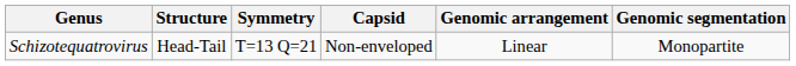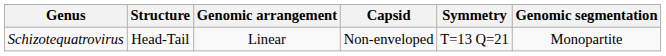 <table class="wikitable sortable" style="text-align:center">
 <tr>
 <th>Genus</th>
 <th>Structure</th>
+<th>Genomic arrangement</th>
+<th>Capsid</th>
 <th>Symmetry</th>
-<th>Capsid</th>
-<th>Genomic arrangement</th>
 <th>Genomic segmentation</th>
 </tr>
 <tr>
 <td><em>Schizotequatrovirus</em></td>
 <td>Head-Tail</td>
+<td>Linear</td>
+<td>Non-enveloped</td>
 <td>T=13 Q=21</td>
-<td>Non-enveloped</td>
-<td>Linear</td>
 <td>Monopartite</td>
 </tr>
 </table>
